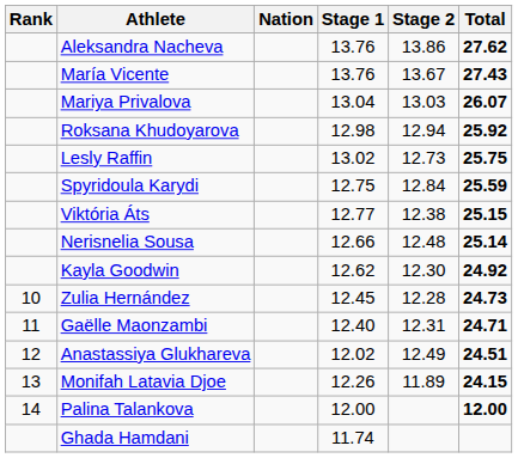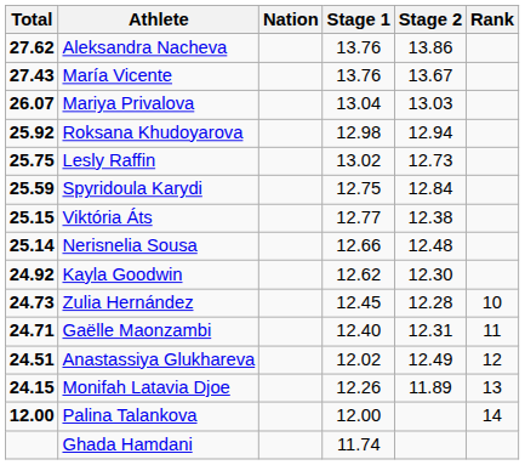 <table class="wikitable sortable" style="text-align:center">
 <tr>
-<th>Rank</th>
+<th>Total</th>
 <th>Athlete</th>
 <th>Nation</th>
 <th>Stage 1</th>
 <th>Stage 2</th>
-<th>Total</th>
+<th>Rank</th>
 </tr>
 <tr>
-<td></td>
+<td><strong>27.62</strong></td>
 <td align=left><a href='#'>Aleksandra Nacheva</a></td>
 <td align=left></td>
 <td>13.76</td>
 <td>13.86</td>
-<td><strong>27.62</strong></td>
+<td></td>
 </tr>
 <tr>
-<td></td>
+<td><strong>27.43</strong></td>
 <td align=left><a href='#'>María Vicente</a></td>
 <td align=left></td>
 <td>13.76</td>
 <td>13.67</td>
-<td><strong>27.43</strong></td>
+<td></td>
 </tr>
 <tr>
-<td></td>
+<td><strong>26.07</strong></td>
 <td align=left><a href='#'>Mariya Privalova</a></td>
 <td align=left></td>
 <td>13.04</td>
 <td>13.03</td>
-<td><strong>26.07</strong></td>
+<td></td>
 </tr>
 <tr>
-<td></td>
+<td><strong>25.92</strong></td>
 <td align=left><a href='#'>Roksana Khudoyarova</a></td>
 <td align=left></td>
 <td>12.98</td>
 <td>12.94</td>
-<td><strong>25.92</strong></td>
+<td></td>
 </tr>
 <tr>
-<td></td>
+<td><strong>25.75</strong></td>
 <td align=left><a href='#'>Lesly Raffin</a></td>
 <td align=left></td>
 <td>13.02</td>
 <td>12.73</td>
-<td><strong>25.75</strong></td>
+<td></td>
 </tr>
 <tr>
-<td></td>
+<td><strong>25.59</strong></td>
 <td align=left><a href='#'>Spyridoula Karydi</a></td>
 <td align=left></td>
 <td>12.75</td>
 <td>12.84</td>
-<td><strong>25.59</strong></td>
+<td></td>
 </tr>
 <tr>
-<td></td>
+<td><strong>25.15</strong></td>
 <td align=left><a href='#'>Viktória Áts</a></td>
 <td align=left></td>
 <td>12.77</td>
 <td>12.38</td>
-<td><strong>25.15</strong></td>
+<td></td>
 </tr>
 <tr>
-<td></td>
+<td><strong>25.14</strong></td>
 <td align=left><a href='#'>Nerisnelia Sousa</a></td>
 <td align=left></td>
 <td>12.66</td>
 <td>12.48</td>
-<td><strong>25.14</strong></td>
+<td></td>
 </tr>
 <tr>
-<td></td>
+<td><strong>24.92</strong></td>
 <td align=left><a href='#'>Kayla Goodwin</a></td>
 <td align=left></td>
 <td>12.62</td>
 <td>12.30</td>
-<td><strong>24.92</strong></td>
+<td></td>
 </tr>
 <tr>
-<td>10</td>
+<td><strong>24.73</strong></td>
 <td align=left><a href='#'>Zulia Hernández</a></td>
 <td align=left></td>
 <td>12.45</td>
 <td>12.28</td>
-<td><strong>24.73</strong></td>
+<td>10</td>
 </tr>
 <tr>
-<td>11</td>
+<td><strong>24.71</strong></td>
 <td align=left><a href='#'>Gaëlle Maonzambi</a></td>
 <td align=left></td>
 <td>12.40</td>
 <td>12.31</td>
-<td><strong>24.71</strong></td>
+<td>11</td>
 </tr>
 <tr>
-<td>12</td>
+<td><strong>24.51</strong></td>
 <td align=left><a href='#'>Anastassiya Glukhareva</a></td>
 <td align=left></td>
 <td>12.02</td>
 <td>12.49</td>
-<td><strong>24.51</strong></td>
+<td>12</td>
 </tr>
 <tr>
-<td>13</td>
+<td><strong>24.15</strong></td>
 <td align=left><a href='#'>Monifah Latavia Djoe</a></td>
 <td align=left></td>
 <td>12.26</td>
 <td>11.89</td>
-<td><strong>24.15</strong></td>
+<td>13</td>
 </tr>
 <tr>
-<td>14</td>
+<td><strong>12.00</strong></td>
 <td align=left><a href='#'>Palina Talankova</a></td>
 <td align=left></td>
 <td>12.00</td>
 <td></td>
-<td><strong>12.00</strong></td>
+<td>14</td>
 </tr>
 <tr>
 <td></td>
 <td align=left><a href='#'>Ghada Hamdani</a></td>
 <td align=left></td>
 <td>11.74</td>
 <td></td>
 <td></td>
 </tr>
 </table>
